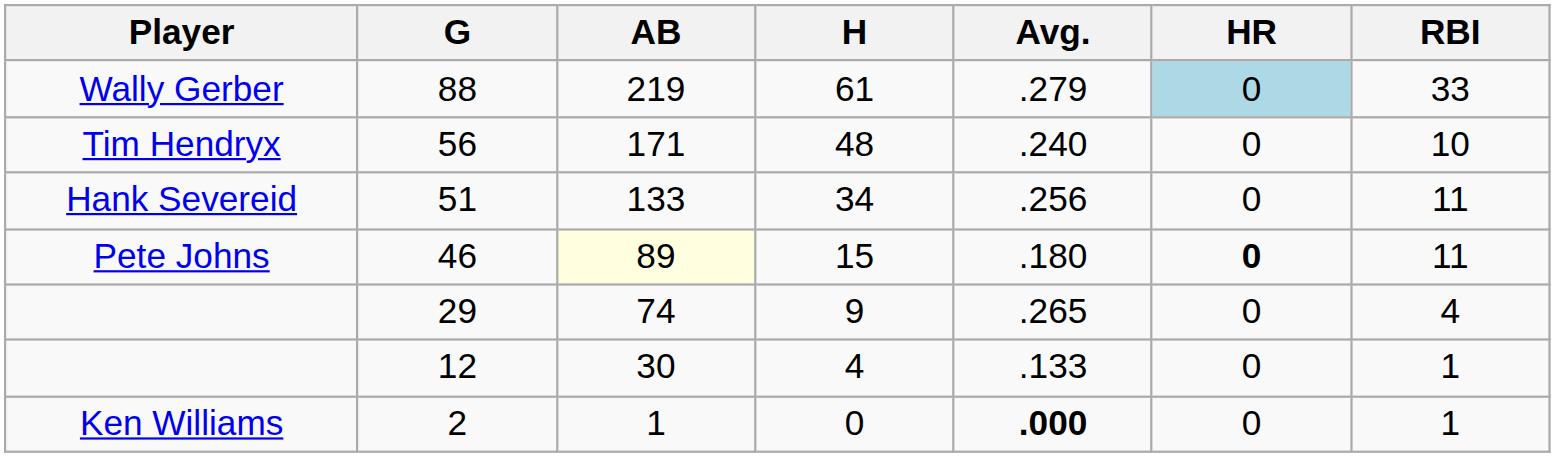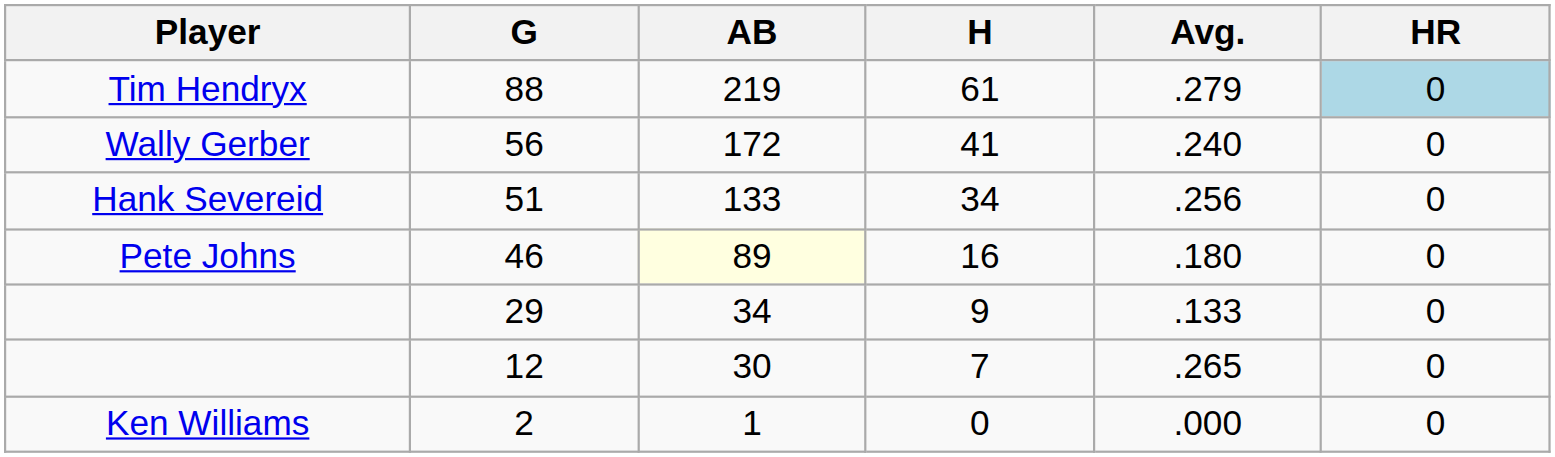 <table class="wikitable sortable">
 <tr>
 <th bgcolor="#DDDDFF" width="16%">Player</th>
 <th bgcolor="#DDDDFF" width="9%">G</th>
 <th bgcolor="#DDDDFF" width="9%">AB</th>
 <th bgcolor="#DDDDFF" width="9%">H</th>
 <th bgcolor="#DDDDFF" width="9%">Avg.</th>
 <th bgcolor="#DDDDFF" width="9%">HR</th>
-<th bgcolor="#DDDDFF" width="9%">RBI</th>
 </tr>
 <tr align="center">
-<td><a href='#'>Wally Gerber</a></td>
+<td><a href='#'>Tim Hendryx</a></td>
 <td>88</td>
 <td>219</td>
 <td>61</td>
 <td>.279</td>
 <td style="background: lightblue;">0</td>
-<td>33</td>
 </tr>
 <tr align=center>
-<td><a href='#'>Tim Hendryx</a></td>
+<td><a href='#'>Wally Gerber</a></td>
 <td>56</td>
-<td>171</td>
-<td>48</td>
+<td>172</td>
+<td>41</td>
 <td>.240</td>
 <td>0</td>
-<td>10</td>
 </tr>
 <tr align=center>
 <td><a href='#'>Hank Severeid</a></td>
 <td>51</td>
 <td>133</td>
 <td>34</td>
 <td>.256</td>
 <td>0</td>
-<td>11</td>
 </tr>
 <tr align=center>
 <td><a href='#'>Pete Johns</a></td>
 <td>46</td>
 <td style="background: lightyellow;">89</td>
-<td>15</td>
+<td>16</td>
 <td>.180</td>
-<td><strong>0</strong></td>
-<td>11</td>
+<td>0</td>
 </tr>
 <tr align=center>
 <td></td>
 <td>29</td>
-<td>74</td>
+<td>34</td>
 <td>9</td>
-<td>.265</td>
+<td>.133</td>
 <td>0</td>
-<td>4</td>
 </tr>
 <tr align="center">
 <td></td>
 <td>12</td>
 <td>30</td>
-<td>4</td>
-<td>.133</td>
+<td>7</td>
+<td>.265</td>
 <td>0</td>
-<td>1</td>
 </tr>
 <tr align="center">
 <td><a href='#'>Ken Williams</a></td>
 <td>2</td>
 <td>1</td>
 <td>0</td>
-<td><strong>.000</strong></td>
+<td>.000</td>
 <td>0</td>
-<td>1</td>
 </tr>
 </table>
